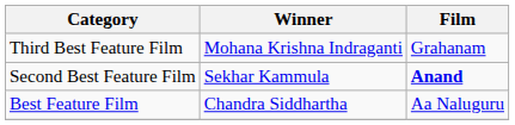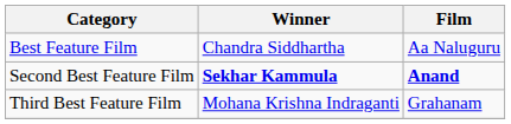 <table class="wikitable">
 <tr>
 <th>Category</th>
 <th>Winner</th>
 <th>Film</th>
 </tr>
 <tr>
+<td><a href='#'>Best Feature Film</a></td>
+<td><a href='#'>Chandra Siddhartha</a></td>
+<td><a href='#'>Aa Naluguru</a></td>
+</tr>
+<tr>
+<td>Second Best Feature Film</td>
+<td><strong><a href='#'>Sekhar Kammula</a></strong></td>
+<td><strong><a href='#'>Anand</a></strong></td>
+</tr>
+<tr>
 <td>Third Best Feature Film</td>
 <td><a href='#'>Mohana Krishna Indraganti</a></td>
 <td><a href='#'>Grahanam</a></td>
 </tr>
 <tr>
-<td>Second Best Feature Film</td>
-<td><a href='#'>Sekhar Kammula</a></td>
-<td><strong><a href='#'>Anand</a></strong></td>
-</tr>
-<tr>
-<td><a href='#'>Best Feature Film</a></td>
-<td><a href='#'>Chandra Siddhartha</a></td>
-<td><a href='#'>Aa Naluguru</a></td>
-</tr>
-<tr>
 </tr>
 </table>
